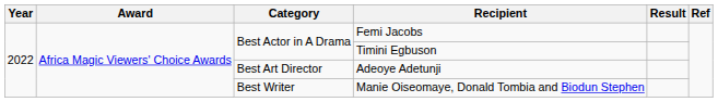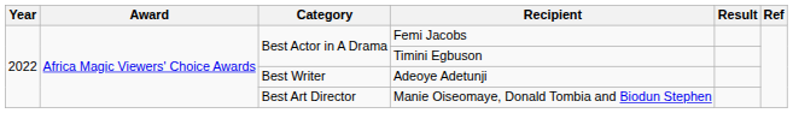 <table class="wikitable">
 <tr>
 <th>Year</th>
 <th>Award</th>
 <th>Category</th>
 <th>Recipient</th>
 <th>Result</th>
 <th>Ref</th>
 </tr>
 <tr>
 <td rowspan="4">2022</td>
 <td rowspan="4"><a href='#'>Africa Magic Viewers' Choice Awards</a></td>
 <td rowspan="2">Best Actor in A Drama</td>
 <td>Femi Jacobs</td>
 <td></td>
 <td rowspan="4"></td>
 </tr>
 <tr>
 <td>Timini Egbuson</td>
 <td></td>
 </tr>
 <tr>
-<td>Best Art Director</td>
+<td>Best Writer</td>
 <td>Adeoye Adetunji</td>
 <td></td>
 </tr>
 <tr>
-<td>Best Writer</td>
+<td>Best Art Director</td>
 <td>Manie Oiseomaye, Donald Tombia and <a href='#'>Biodun Stephen</a></td>
 <td></td>
 </tr>
 </table>
